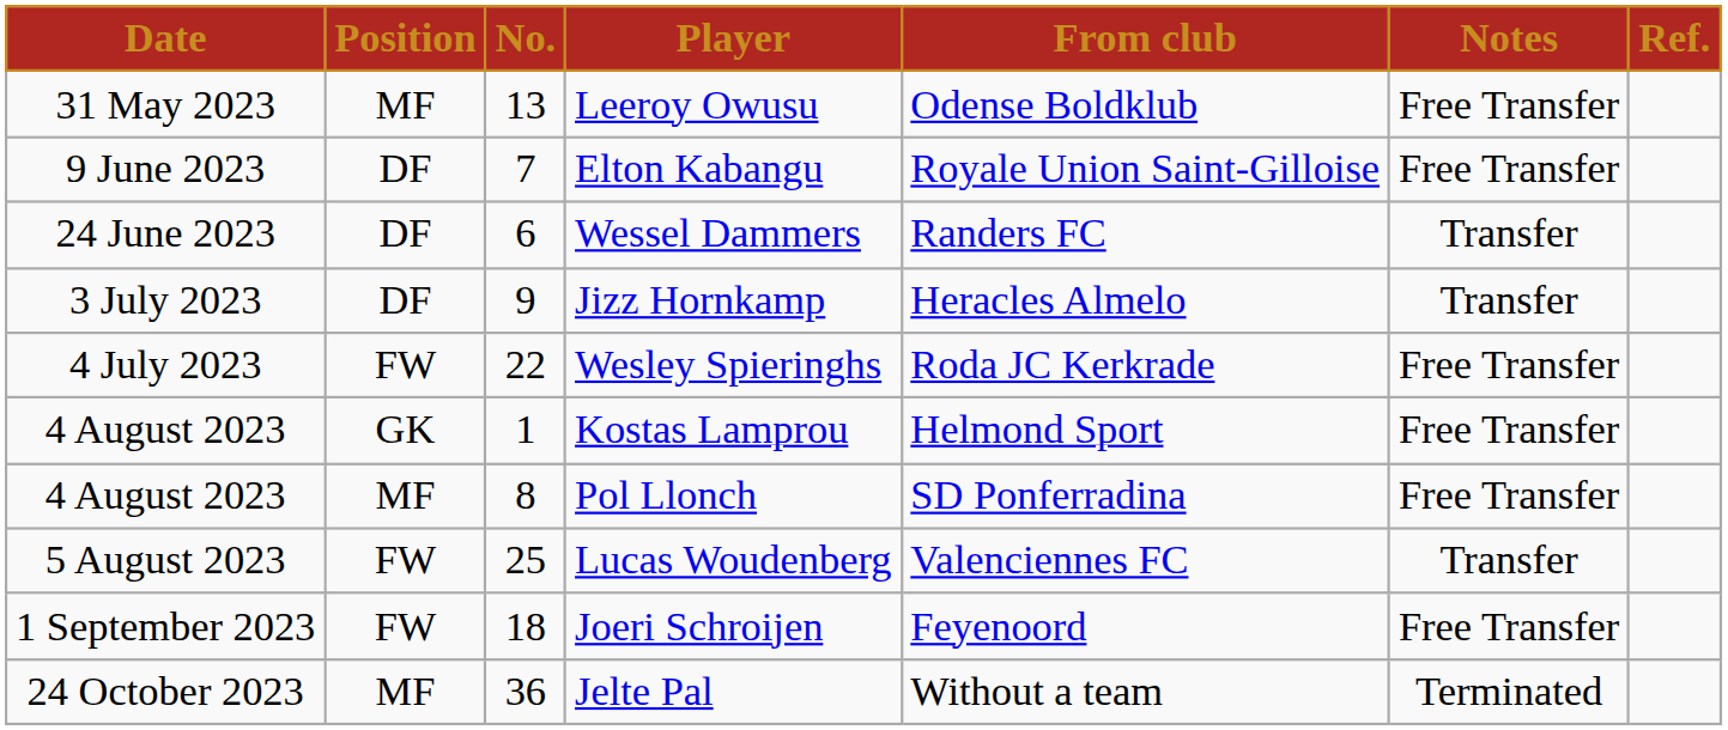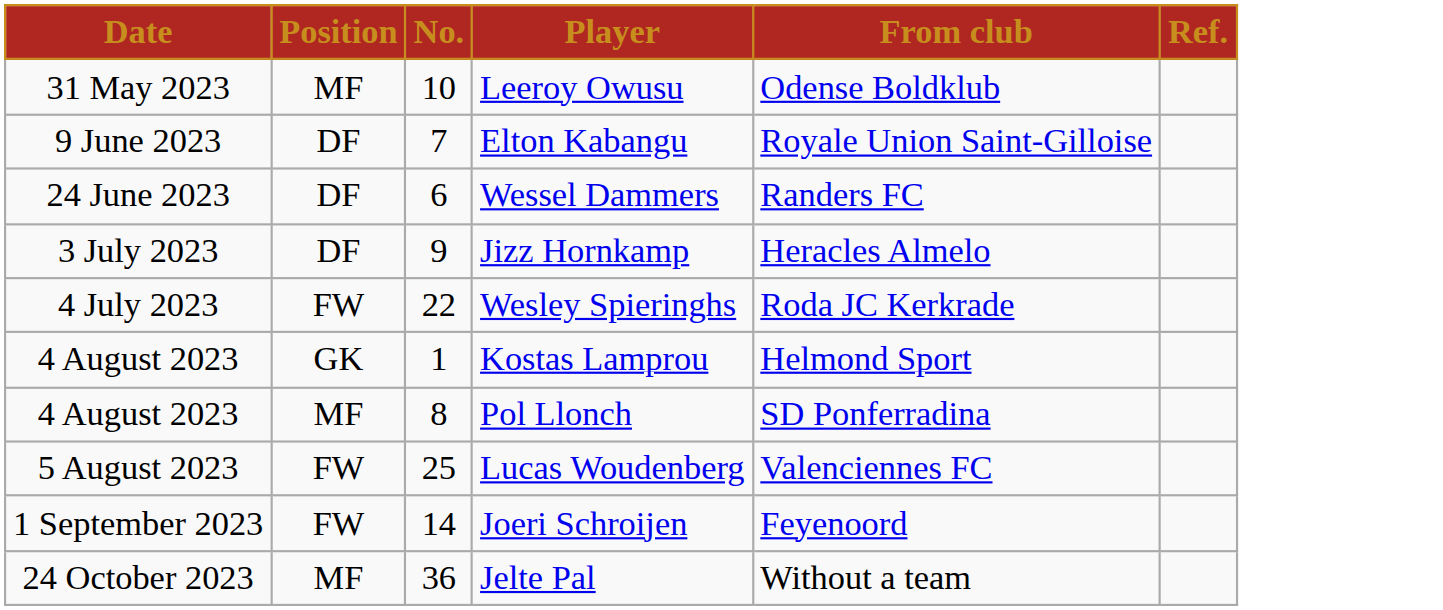 <table class="wikitable sortable" style="text-align:center">
 <tr>
 <th style="background:#B02621;color:#C78E1E;border:1px solid #C78E1E">Date</th>
 <th style="background:#B02621;color:#C78E1E;border:1px solid #C78E1E">Position</th>
 <th style="background:#B02621;color:#C78E1E;border:1px solid #C78E1E">No.</th>
 <th style="background:#B02621;color:#C78E1E;border:1px solid #C78E1E">Player</th>
 <th style="background:#B02621;color:#C78E1E;border:1px solid #C78E1E">From club</th>
-<th style="background:#B02621;color:#C78E1E;border:1px solid #C78E1E">Notes</th>
 <th style="background:#B02621;color:#C78E1E;border:1px solid #C78E1E">Ref.</th>
 </tr>
 <tr>
 <td>31 May 2023</td>
 <td>MF</td>
-<td>13</td>
+<td>10</td>
 <td style="text-align:left"> <a href='#'>Leeroy Owusu</a></td>
 <td style="text-align:left"> <a href='#'>Odense Boldklub</a></td>
-<td>Free Transfer</td>
 <td></td>
 </tr>
 <tr>
 <td>9 June 2023</td>
 <td>DF</td>
 <td>7</td>
 <td style="text-align:left"> <a href='#'>Elton Kabangu</a></td>
 <td style="text-align:left"> <a href='#'>Royale Union Saint-Gilloise</a></td>
-<td>Free Transfer</td>
 <td></td>
 </tr>
 <tr>
 <td>24 June 2023</td>
 <td>DF</td>
 <td>6</td>
 <td style="text-align:left"> <a href='#'>Wessel Dammers</a></td>
 <td style="text-align:left"> <a href='#'>Randers FC</a></td>
-<td>Transfer</td>
 <td></td>
 </tr>
 <tr>
 <td>3 July 2023</td>
 <td>DF</td>
 <td>9</td>
 <td style="text-align:left"> <a href='#'>Jizz Hornkamp</a></td>
 <td style="text-align:left"> <a href='#'>Heracles Almelo</a></td>
-<td>Transfer</td>
 <td></td>
 </tr>
 <tr>
 <td>4 July 2023</td>
 <td>FW</td>
 <td>22</td>
 <td style="text-align:left"> <a href='#'>Wesley Spieringhs</a></td>
 <td style="text-align:left"> <a href='#'>Roda JC Kerkrade</a></td>
-<td>Free Transfer</td>
 <td></td>
 </tr>
 <tr>
 <td>4 August 2023</td>
 <td>GK</td>
 <td>1</td>
 <td style="text-align:left"> <a href='#'>Kostas Lamprou</a></td>
 <td style="text-align:left"> <a href='#'>Helmond Sport</a></td>
-<td>Free Transfer</td>
 <td></td>
 </tr>
 <tr>
 <td>4 August 2023</td>
 <td>MF</td>
 <td>8</td>
 <td style="text-align:left"> <a href='#'>Pol Llonch</a></td>
 <td style="text-align:left"> <a href='#'>SD Ponferradina</a></td>
-<td>Free Transfer</td>
 <td></td>
 </tr>
 <tr>
 <td>5 August 2023</td>
 <td>FW</td>
 <td>25</td>
 <td style="text-align:left"> <a href='#'>Lucas Woudenberg</a></td>
 <td style="text-align:left"> <a href='#'>Valenciennes FC</a></td>
-<td>Transfer</td>
 <td></td>
 </tr>
 <tr>
 <td>1 September 2023</td>
 <td>FW</td>
-<td>18</td>
+<td>14</td>
 <td style="text-align:left"> <a href='#'>Joeri Schroijen</a></td>
 <td style="text-align:left"> <a href='#'>Feyenoord</a></td>
-<td>Free Transfer</td>
 <td></td>
 </tr>
 <tr>
 <td>24 October 2023</td>
 <td>MF</td>
 <td>36</td>
 <td style="text-align:left"> <a href='#'>Jelte Pal</a></td>
 <td style="text-align:left">Without a team</td>
-<td>Terminated</td>
 <td></td>
 </tr>
 </table>
